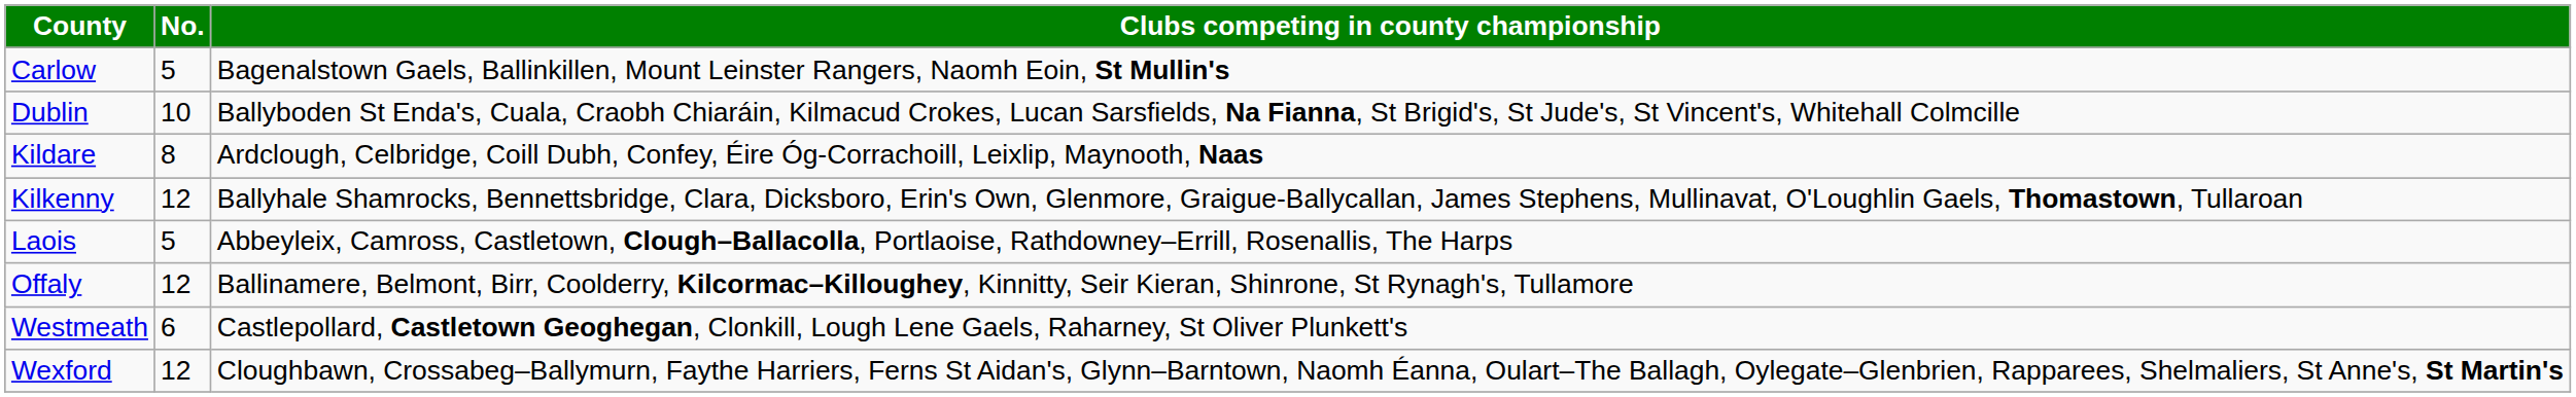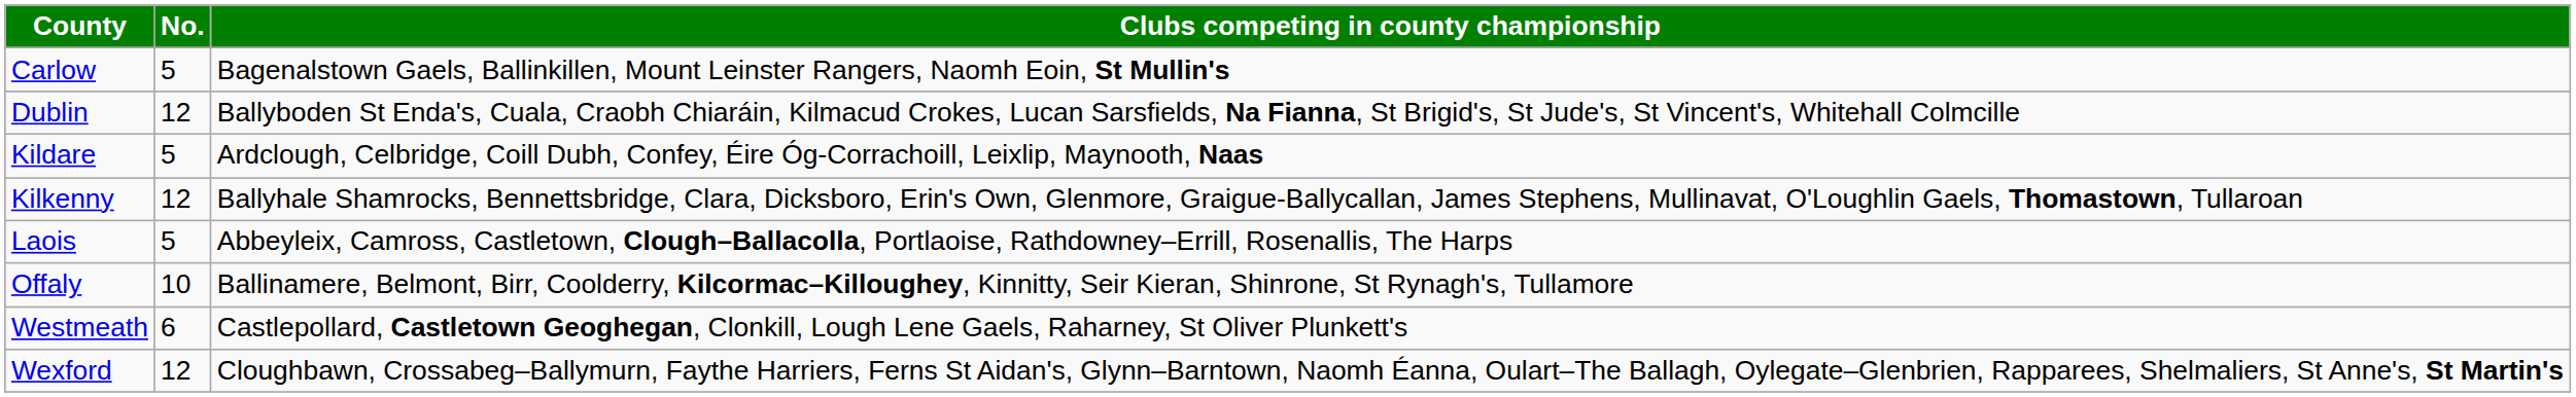 <table class="wikitable sortable" style="text-align:left">
 <tr>
 <th style="background:green;color:white">County</th>
 <th style="background:green;color:white">No.</th>
 <th style="background:green;color:white">Clubs competing in county championship</th>
 </tr>
 <tr>
 <td> <a href='#'>Carlow</a></td>
 <td>5</td>
 <td>Bagenalstown Gaels, Ballinkillen, Mount Leinster Rangers, Naomh Eoin, <strong>St Mullin's</strong></td>
 </tr>
 <tr>
 <td> <a href='#'>Dublin</a></td>
-<td>10</td>
+<td>12</td>
 <td>Ballyboden St Enda's, Cuala, Craobh Chiaráin, Kilmacud Crokes, Lucan Sarsfields, <strong>Na Fianna</strong>, St Brigid's, St Jude's, St Vincent's, Whitehall Colmcille</td>
 </tr>
 <tr>
 <td> <a href='#'>Kildare</a></td>
-<td>8</td>
+<td>5</td>
 <td>Ardclough, Celbridge, Coill Dubh, Confey, Éire Óg-Corrachoill, Leixlip, Maynooth, <strong>Naas</strong></td>
 </tr>
 <tr>
 <td> <a href='#'>Kilkenny</a></td>
 <td>12</td>
 <td>Ballyhale Shamrocks, Bennettsbridge, Clara, Dicksboro, Erin's Own, Glenmore, Graigue-Ballycallan, James Stephens, Mullinavat, O'Loughlin Gaels, <strong>Thomastown</strong>, Tullaroan</td>
 </tr>
 <tr>
 <td> <a href='#'>Laois</a></td>
 <td>5</td>
 <td>Abbeyleix, Camross, Castletown, <strong>Clough–Ballacolla</strong>, Portlaoise, Rathdowney–Errill, Rosenallis, The Harps</td>
 </tr>
 <tr>
 <td> <a href='#'>Offaly</a></td>
-<td>12</td>
+<td>10</td>
 <td>Ballinamere, Belmont, Birr, Coolderry, <strong>Kilcormac–Killoughey</strong>, Kinnitty, Seir Kieran, Shinrone, St Rynagh's, Tullamore</td>
 </tr>
 <tr>
 <td> <a href='#'>Westmeath</a></td>
 <td>6</td>
 <td>Castlepollard, <strong>Castletown Geoghegan</strong>, Clonkill, Lough Lene Gaels, Raharney, St Oliver Plunkett's</td>
 </tr>
 <tr>
 <td> <a href='#'>Wexford</a></td>
 <td>12</td>
 <td>Cloughbawn, Crossabeg–Ballymurn, Faythe Harriers, Ferns St Aidan's, Glynn–Barntown, Naomh Éanna, Oulart–The Ballagh, Oylegate–Glenbrien, Rapparees, Shelmaliers, St Anne's, <strong>St Martin's</strong></td>
 </tr>
 </table>
